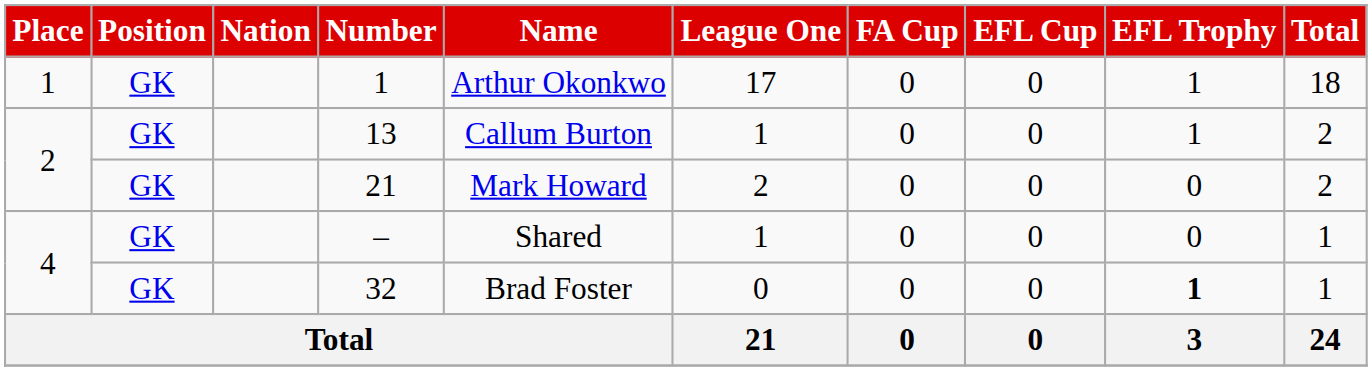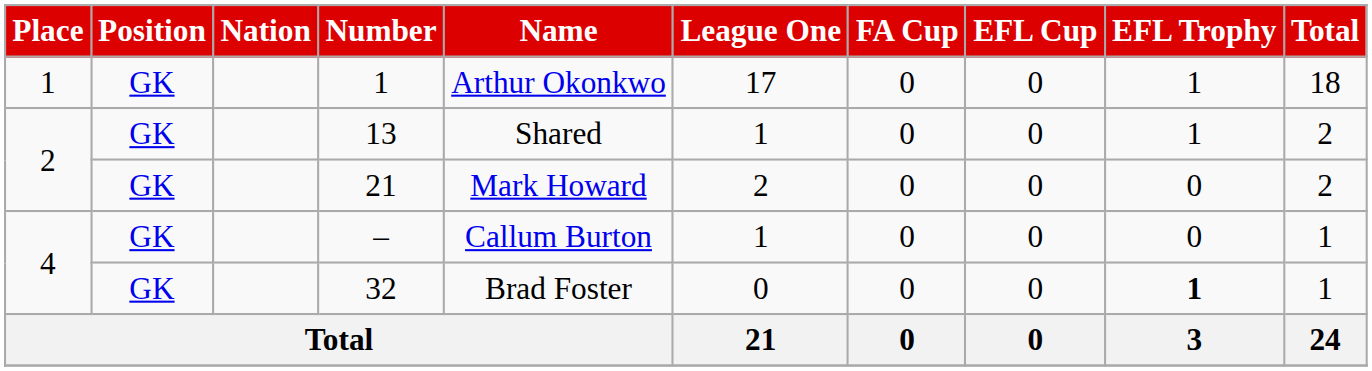 <table class="wikitable sortable" style="font-size: 95%; text-align: center">
 <tr>
 <th style="background:#d00; color:white; text-align:center;"!width=80>Place</th>
 <th style="background:#d00; color:white; text-align:center;"!width=80>Position</th>
 <th style="background:#d00; color:white; text-align:center;"!width=80>Nation</th>
 <th style="background:#d00; color:white; text-align:center;"!width=80>Number</th>
 <th style="background:#d00; color:white; text-align:center;"!width=150>Name</th>
 <th style="background:#d00; color:white; text-align:center;"!width=150>League One</th>
 <th style="background:#d00; color:white; text-align:center;"!width=150>FA Cup</th>
 <th style="background:#d00; color:white; text-align:center;"!width=150>EFL Cup</th>
 <th style="background:#d00; color:white; text-align:center;"!width=150>EFL Trophy</th>
 <th style="background:#d00; color:white; text-align:center;"!width=80>Total</th>
 </tr>
 <tr>
 <td>1</td>
 <td><a href='#'>GK</a></td>
 <td></td>
 <td>1</td>
 <td><a href='#'>Arthur Okonkwo</a></td>
 <td>17</td>
 <td>0</td>
 <td>0</td>
 <td>1</td>
 <td>18</td>
 </tr>
 <tr>
 <td rowspan=2>2</td>
 <td><a href='#'>GK</a></td>
 <td></td>
 <td>13</td>
-<td><a href='#'>Callum Burton</a></td>
+<td>Shared</td>
 <td>1</td>
 <td>0</td>
 <td>0</td>
 <td>1</td>
 <td>2</td>
 </tr>
 <tr>
 <td><a href='#'>GK</a></td>
 <td></td>
 <td>21</td>
 <td><a href='#'>Mark Howard</a></td>
 <td>2</td>
 <td>0</td>
 <td>0</td>
 <td>0</td>
 <td>2</td>
 </tr>
 <tr>
 <td rowspan=2>4</td>
 <td><a href='#'>GK</a></td>
 <td></td>
 <td>–</td>
-<td>Shared</td>
+<td><a href='#'>Callum Burton</a></td>
 <td>1</td>
 <td>0</td>
 <td>0</td>
 <td>0</td>
 <td>1</td>
 </tr>
 <tr>
 <td><a href='#'>GK</a></td>
 <td></td>
 <td>32</td>
 <td>Brad Foster</td>
 <td>0</td>
 <td>0</td>
 <td>0</td>
 <td><strong>1</strong></td>
 <td>1</td>
 </tr>
 <tr>
 <th colspan=5>Total</th>
 <th>21</th>
 <th>0</th>
 <th>0</th>
 <th>3</th>
 <th>24</th>
 </tr>
 <tr>
 </tr>
 </table>
